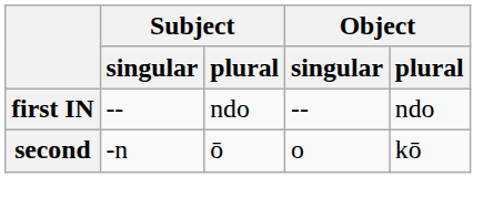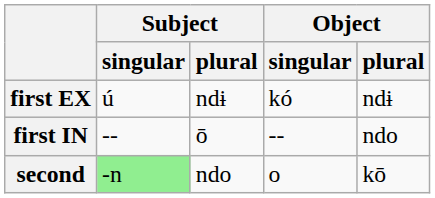 <table class="wikitable">
 <tr>
 <th rowspan="2"></th>
 <th colspan="2">Subject</th>
 <th colspan="2">Object</th>
 </tr>
 <tr>
 <th>singular</th>
 <th>plural</th>
 <th>singular</th>
 <th>plural</th>
 </tr>
 <tr>
+<th>first EX</th>
+<td>ú</td>
+<td>ndɨ</td>
+<td>kó</td>
+<td>ndɨ</td>
+</tr>
+<tr>
 <th>first IN</th>
 <td>--</td>
-<td>ndo</td>
+<td>ō</td>
 <td>--</td>
 <td>ndo</td>
 </tr>
 <tr>
 <th>second</th>
-<td>-n</td>
-<td>ō</td>
+<td style="background: lightgreen;">-n</td>
+<td>ndo</td>
 <td>o</td>
 <td>kō</td>
 </tr>
 </table>
